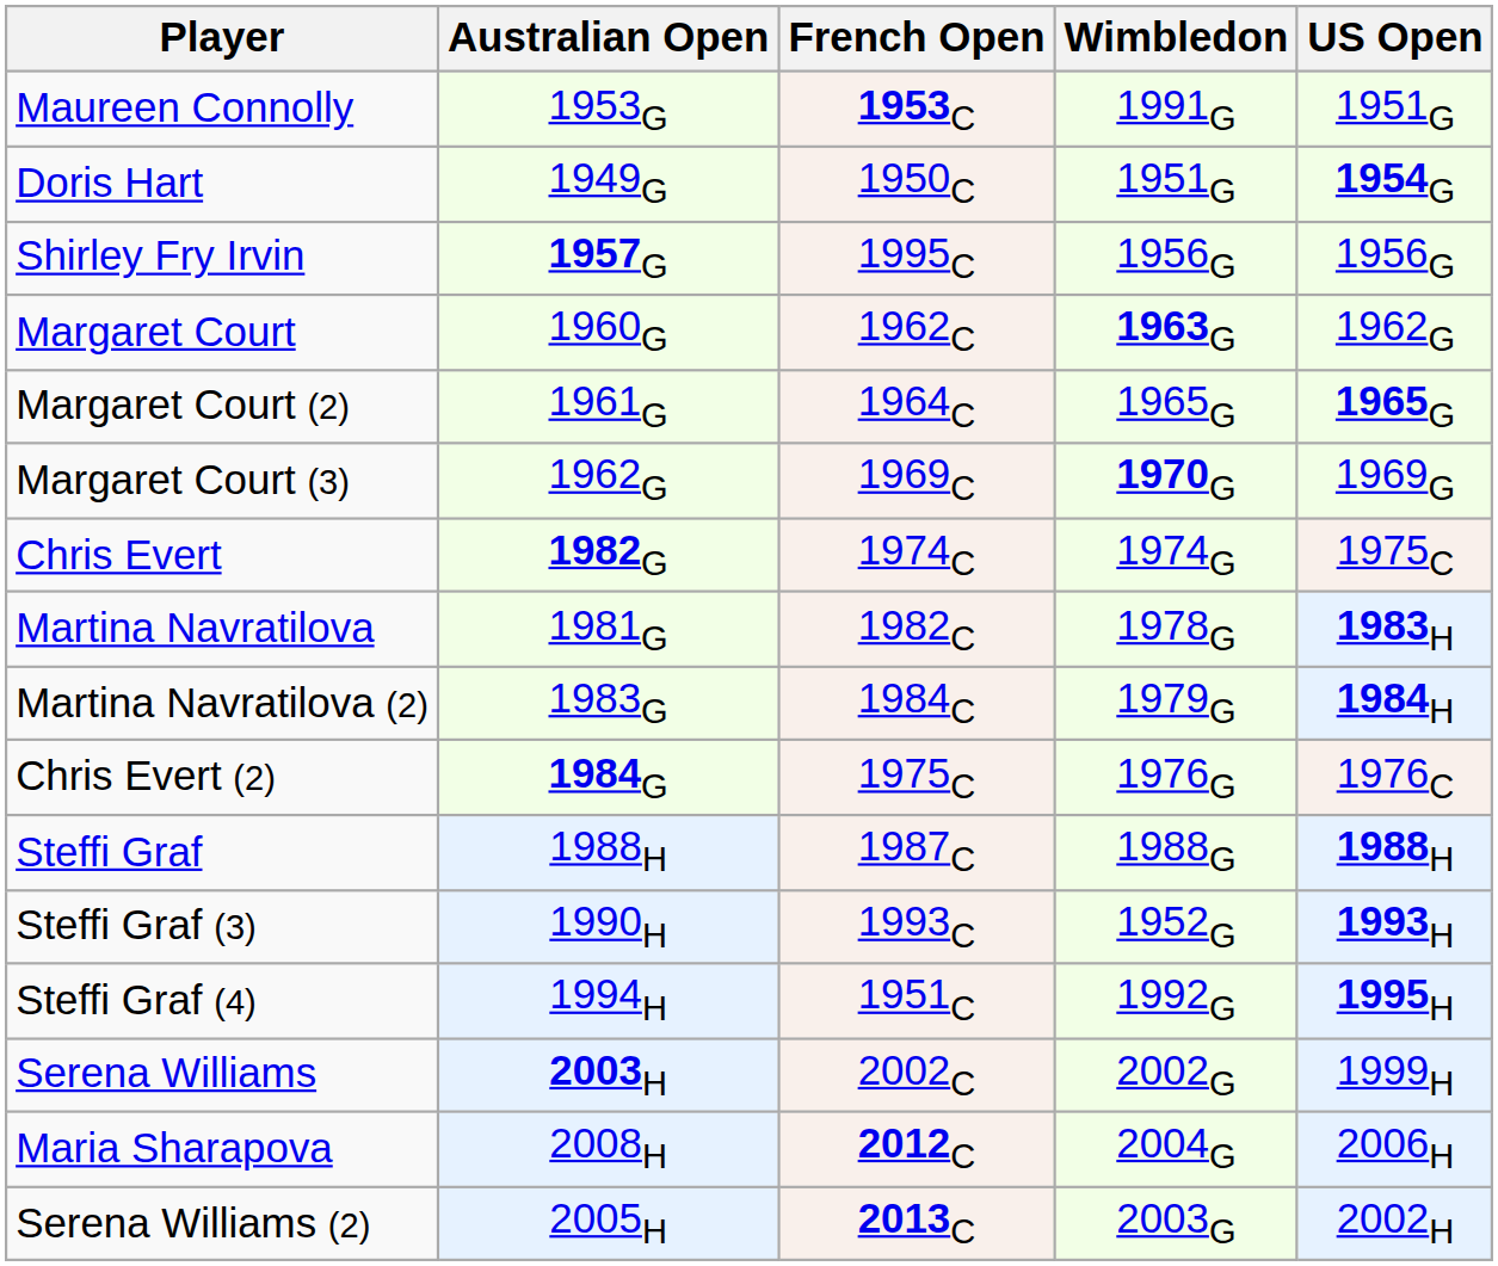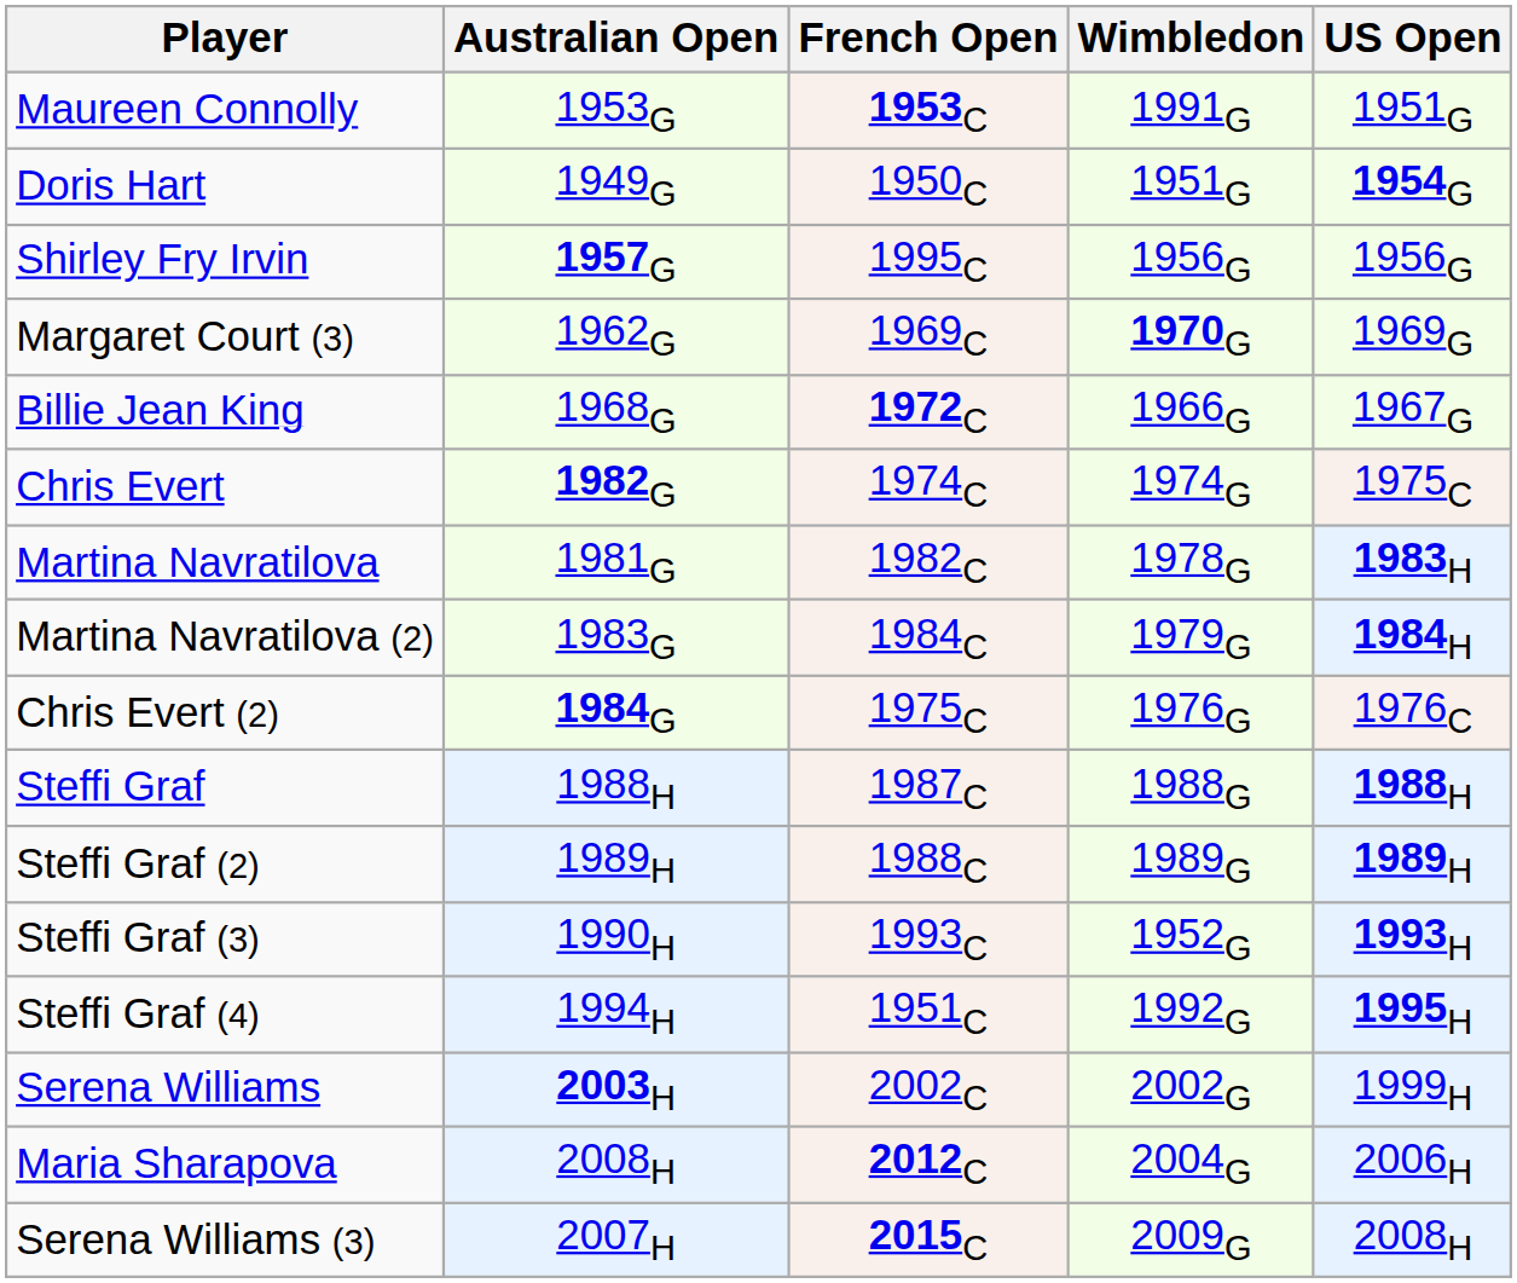 <table class="wikitable sortable nowrap" style="text-align:center">
 <tr>
 <th>Player</th>
 <th>Australian Open</th>
 <th>French Open</th>
 <th>Wimbledon</th>
 <th>US Open</th>
 </tr>
 <tr>
 <td style="text-align: left;"> <a href='#'>Maureen Connolly</a></td>
 <td style="background: #f2ffe6;"><a href='#'>1953</a><sub>G</sub></td>
 <td style="background: #f9f0eb;"><strong><a href='#'>1953</a></strong><sub>C</sub></td>
 <td style="background: #f2ffe6;"><a href='#'>1991</a><sub>G</sub></td>
 <td style="background: #f2ffe6;"><a href='#'>1951</a><sub>G</sub></td>
 </tr>
 <tr>
 <td style="text-align: left;"> <a href='#'>Doris Hart</a></td>
 <td style="background: #f2ffe6;"><a href='#'>1949</a><sub>G</sub></td>
 <td style="background: #f9f0eb;"><a href='#'>1950</a><sub>C</sub></td>
 <td style="background: #f2ffe6;"><a href='#'>1951</a><sub>G</sub></td>
 <td style="background: #f2ffe6;"><strong><a href='#'>1954</a></strong><sub>G</sub></td>
 </tr>
 <tr>
 <td style="text-align: left;"> <a href='#'>Shirley Fry Irvin</a></td>
 <td style="background: #f2ffe6;"><strong><a href='#'>1957</a></strong><sub>G</sub></td>
 <td style="background: #f9f0eb;"><a href='#'>1995</a><sub>C</sub></td>
 <td style="background: #f2ffe6;"><a href='#'>1956</a><sub>G</sub></td>
 <td style="background: #f2ffe6;"><a href='#'>1956</a><sub>G</sub></td>
 </tr>
 <tr>
-<td style="text-align: left;"> <a href='#'>Margaret Court</a></td>
-<td style="background: #f2ffe6;"><a href='#'>1960</a><sub>G</sub></td>
-<td style="background: #f9f0eb;"><a href='#'>1962</a><sub>C</sub></td>
-<td style="background: #f2ffe6;"><strong><a href='#'>1963</a></strong><sub>G</sub></td>
-<td style="background: #f2ffe6;"><a href='#'>1962</a><sub>G</sub></td>
-</tr>
-<tr>
-<td style="text-align: left;"> Margaret Court <small>(2)</small></td>
-<td style="background: #f2ffe6;"><a href='#'>1961</a><sub>G</sub></td>
-<td style="background: #f9f0eb;"><a href='#'>1964</a><sub>C</sub></td>
-<td style="background: #f2ffe6;"><a href='#'>1965</a><sub>G</sub></td>
-<td style="background: #f2ffe6;"><strong><a href='#'>1965</a></strong><sub>G</sub></td>
-</tr>
-<tr>
 <td style="text-align: left;"> Margaret Court <small>(3)</small></td>
 <td style="background: #f2ffe6;"><a href='#'>1962</a><sub>G</sub></td>
 <td style="background: #f9f0eb;"><a href='#'>1969</a><sub>C</sub></td>
 <td style="background: #f2ffe6;"><strong><a href='#'>1970</a></strong><sub>G</sub></td>
 <td style="background: #f2ffe6;"><a href='#'>1969</a><sub>G</sub></td>
+</tr>
+<tr>
+<td style="text-align: left;"> <a href='#'>Billie Jean King</a></td>
+<td style="background: #f2ffe6;"><a href='#'>1968</a><sub>G</sub></td>
+<td style="background: #f9f0eb;"><strong><a href='#'>1972</a></strong><sub>C</sub></td>
+<td style="background: #f2ffe6;"><a href='#'>1966</a><sub>G</sub></td>
+<td style="background: #f2ffe6;"><a href='#'>1967</a><sub>G</sub></td>
 </tr>
 <tr>
 <td style="text-align: left;"> <a href='#'>Chris Evert</a></td>
 <td style="background: #f2ffe6;"><strong><a href='#'>1982</a></strong><sub>G</sub></td>
 <td style="background: #f9f0eb;"><a href='#'>1974</a><sub>C</sub></td>
 <td style="background: #f2ffe6;"><a href='#'>1974</a><sub>G</sub></td>
 <td style="background: #f9f0eb;"><a href='#'>1975</a><sub>C</sub></td>
 </tr>
 <tr>
 <td style="text-align: left;"> <a href='#'>Martina Navratilova</a></td>
 <td style="background: #f2ffe6;"><a href='#'>1981</a><sub>G</sub></td>
 <td style="background: #f9f0eb;"><a href='#'>1982</a><sub>C</sub></td>
 <td style="background: #f2ffe6;"><a href='#'>1978</a><sub>G</sub></td>
 <td style="background: #e6f2ff;"><strong><a href='#'>1983</a></strong><sub>H</sub></td>
 </tr>
 <tr>
 <td style="text-align: left;"> Martina Navratilova <small>(2)</small></td>
 <td style="background: #f2ffe6;"><a href='#'>1983</a><sub>G</sub></td>
 <td style="background: #f9f0eb;"><a href='#'>1984</a><sub>C</sub></td>
 <td style="background: #f2ffe6;"><a href='#'>1979</a><sub>G</sub></td>
 <td style="background: #e6f2ff;"><strong><a href='#'>1984</a></strong><sub>H</sub></td>
 </tr>
 <tr>
 <td style="text-align: left;"> Chris Evert <small>(2)</small></td>
 <td style="background: #f2ffe6;"><strong><a href='#'>1984</a></strong><sub>G</sub></td>
 <td style="background: #f9f0eb;"><a href='#'>1975</a><sub>C</sub></td>
 <td style="background: #f2ffe6;"><a href='#'>1976</a><sub>G</sub></td>
 <td style="background: #f9f0eb;"><a href='#'>1976</a><sub>C</sub></td>
 </tr>
 <tr>
 <td style="text-align: left;"> <a href='#'>Steffi Graf</a></td>
 <td style="background: #e6f2ff;"><a href='#'>1988</a><sub>H</sub></td>
 <td style="background: #f9f0eb;"><a href='#'>1987</a><sub>C</sub></td>
 <td style="background: #f2ffe6;"><a href='#'>1988</a><sub>G</sub></td>
 <td style="background: #e6f2ff;"><strong><a href='#'>1988</a></strong><sub>H</sub></td>
 </tr>
 <tr>
+<td style="text-align: left;"> Steffi Graf <small>(2)</small></td>
+<td style="background: #e6f2ff;"><a href='#'>1989</a><sub>H</sub></td>
+<td style="background: #f9f0eb;"><a href='#'>1988</a><sub>C</sub></td>
+<td style="background: #f2ffe6;"><a href='#'>1989</a><sub>G</sub></td>
+<td style="background: #e6f2ff;"><strong><a href='#'>1989</a></strong><sub>H</sub></td>
+</tr>
+<tr>
 <td style="text-align: left;"> Steffi Graf <small>(3)</small></td>
 <td style="background: #e6f2ff;"><a href='#'>1990</a><sub>H</sub></td>
 <td style="background: #f9f0eb;"><a href='#'>1993</a><sub>C</sub></td>
 <td style="background: #f2ffe6;"><a href='#'>1952</a><sub>G</sub></td>
 <td style="background: #e6f2ff;"><strong><a href='#'>1993</a></strong><sub>H</sub></td>
 </tr>
 <tr>
 <td style="text-align: left;"> Steffi Graf <small>(4)</small></td>
 <td style="background: #e6f2ff;"><a href='#'>1994</a><sub>H</sub></td>
 <td style="background: #f9f0eb;"><a href='#'>1951</a><sub>C</sub></td>
 <td style="background: #f2ffe6;"><a href='#'>1992</a><sub>G</sub></td>
 <td style="background: #e6f2ff;"><strong><a href='#'>1995</a></strong><sub>H</sub></td>
 </tr>
 <tr>
 <td style="text-align: left;"> <a href='#'>Serena Williams</a></td>
 <td style="background: #e6f2ff;"><strong><a href='#'>2003</a></strong><sub>H</sub></td>
 <td style="background: #f9f0eb;"><a href='#'>2002</a><sub>C</sub></td>
 <td style="background: #f2ffe6;"><a href='#'>2002</a><sub>G</sub></td>
 <td style="background: #e6f2ff;"><a href='#'>1999</a><sub>H</sub></td>
 </tr>
 <tr>
 <td style="text-align: left;"> <a href='#'>Maria Sharapova</a></td>
 <td style="background: #e6f2ff;"><a href='#'>2008</a><sub>H</sub></td>
 <td style="background: #f9f0eb;"><strong><a href='#'>2012</a></strong><sub>C</sub></td>
 <td style="background: #f2ffe6;"><a href='#'>2004</a><sub>G</sub></td>
 <td style="background: #e6f2ff;"><a href='#'>2006</a><sub>H</sub></td>
 </tr>
 <tr>
-<td style="text-align: left;"> Serena Williams <small>(2)</small></td>
-<td style="background: #e6f2ff;"><a href='#'>2005</a><sub>H</sub></td>
-<td style="background: #f9f0eb;"><strong><a href='#'>2013</a></strong><sub>C</sub></td>
-<td style="background: #f2ffe6;"><a href='#'>2003</a><sub>G</sub></td>
-<td style="background: #e6f2ff;"><a href='#'>2002</a><sub>H</sub></td>
+<td style="text-align: left;"> Serena Williams <small>(3)</small></td>
+<td style="background: #e6f2ff;"><a href='#'>2007</a><sub>H</sub></td>
+<td style="background: #f9f0eb;"><strong><a href='#'>2015</a></strong><sub>C</sub></td>
+<td style="background: #f2ffe6;"><a href='#'>2009</a><sub>G</sub></td>
+<td style="background: #e6f2ff;"><a href='#'>2008</a><sub>H</sub></td>
 </tr>
 </table>
